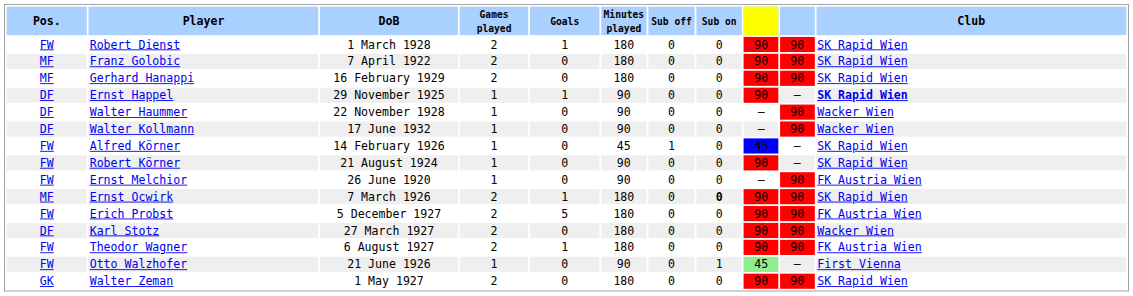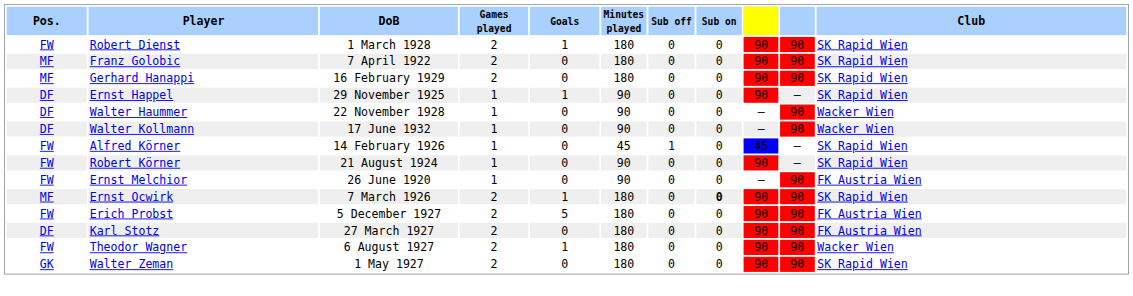 <table border="0" width="100%" style="border: 1px solid #999; background-color:#FFFFFF; text-align:center">
 <tr align="center" bgcolor="#AAD0FF">
 <th width=7%>Pos.</th>
 <th width=20%>Player</th>
 <th width=12%>DoB</th>
 <th width=6%><small>Games<br>played</small></th>
 <th width=6%><small>Goals</small></th>
 <th width=4%><small>Minutes<br>played</small></th>
 <th width=4%><small>Sub off</small></th>
 <th width=4%><small>Sub on</small></th>
 <th width=3% bgcolor=yellow></th>
 <th width=3%></th>
 <th width=27%>Club</th>
 </tr>
 <tr>
 <td><a href='#'>FW</a></td>
 <td align="left"><a href='#'>Robert Dienst</a></td>
 <td>1 March 1928</td>
 <td>2</td>
 <td>1</td>
 <td>180</td>
 <td>0</td>
 <td>0</td>
 <td bgcolor=red>90</td>
 <td bgcolor=red>90</td>
 <td align="left"> <a href='#'>SK Rapid Wien</a></td>
 </tr>
 <tr bgcolor="#EFEFEF">
 <td><a href='#'>MF</a></td>
 <td align="left"><a href='#'>Franz Golobic</a></td>
 <td>7 April 1922</td>
 <td>2</td>
 <td>0</td>
 <td>180</td>
 <td>0</td>
 <td>0</td>
 <td bgcolor=red>90</td>
 <td bgcolor=red>90</td>
 <td align="left"> <a href='#'>SK Rapid Wien</a></td>
 </tr>
 <tr>
 <td><a href='#'>MF</a></td>
 <td align="left"><a href='#'>Gerhard Hanappi</a></td>
 <td>16 February 1929</td>
 <td>2</td>
 <td>0</td>
 <td>180</td>
 <td>0</td>
 <td>0</td>
 <td bgcolor=red>90</td>
 <td bgcolor=red>90</td>
 <td align="left"> <a href='#'>SK Rapid Wien</a></td>
 </tr>
 <tr bgcolor="#EFEFEF">
 <td><a href='#'>DF</a></td>
 <td align="left"><a href='#'>Ernst Happel</a></td>
 <td>29 November 1925</td>
 <td>1</td>
 <td>1</td>
 <td>90</td>
 <td>0</td>
 <td>0</td>
 <td bgcolor=red>90</td>
 <td>–</td>
-<td align="left"><strong> <a href='#'>SK Rapid Wien</a></strong></td>
+<td align="left"> <a href='#'>SK Rapid Wien</a></td>
 </tr>
 <tr>
 <td><a href='#'>DF</a></td>
 <td align="left"><a href='#'>Walter Haummer</a></td>
 <td>22 November 1928</td>
 <td>1</td>
 <td>0</td>
 <td>90</td>
 <td>0</td>
 <td>0</td>
 <td>–</td>
 <td bgcolor=red>90</td>
 <td align="left"> <a href='#'>Wacker Wien</a></td>
 </tr>
 <tr bgcolor="#EFEFEF">
 <td><a href='#'>DF</a></td>
 <td align="left"><a href='#'>Walter Kollmann</a></td>
 <td>17 June 1932</td>
 <td>1</td>
 <td>0</td>
 <td>90</td>
 <td>0</td>
 <td>0</td>
 <td>–</td>
 <td bgcolor=red>90</td>
 <td align="left"> <a href='#'>Wacker Wien</a></td>
 </tr>
 <tr>
 <td><a href='#'>FW</a></td>
 <td align="left"><a href='#'>Alfred Körner</a></td>
 <td>14 February 1926</td>
 <td>1</td>
 <td>0</td>
 <td>45</td>
 <td>1</td>
 <td>0</td>
 <td bgcolor=blue>45</td>
 <td>–</td>
 <td align="left"> <a href='#'>SK Rapid Wien</a></td>
 </tr>
 <tr bgcolor="#EFEFEF">
 <td><a href='#'>FW</a></td>
 <td align="left"><a href='#'>Robert Körner</a></td>
 <td>21 August 1924</td>
 <td>1</td>
 <td>0</td>
 <td>90</td>
 <td>0</td>
 <td>0</td>
 <td bgcolor=red>90</td>
 <td>–</td>
 <td align="left"> <a href='#'>SK Rapid Wien</a></td>
 </tr>
 <tr>
 <td><a href='#'>FW</a></td>
 <td align="left"><a href='#'>Ernst Melchior</a></td>
 <td>26 June 1920</td>
 <td>1</td>
 <td>0</td>
 <td>90</td>
 <td>0</td>
 <td>0</td>
 <td>–</td>
 <td bgcolor=red>90</td>
 <td align="left"> <a href='#'>FK Austria Wien</a></td>
 </tr>
 <tr bgcolor="#EFEFEF">
 <td><a href='#'>MF</a></td>
 <td align="left"><a href='#'>Ernst Ocwirk</a></td>
 <td>7 March 1926</td>
 <td>2</td>
 <td>1</td>
 <td>180</td>
 <td>0</td>
 <td><strong>0</strong></td>
 <td bgcolor=red>90</td>
 <td bgcolor=red>90</td>
 <td align="left"> <a href='#'>SK Rapid Wien</a></td>
 </tr>
 <tr>
 <td><a href='#'>FW</a></td>
 <td align="left"><a href='#'>Erich Probst</a></td>
 <td>5 December 1927</td>
 <td>2</td>
 <td>5</td>
 <td>180</td>
 <td>0</td>
 <td>0</td>
 <td bgcolor=red>90</td>
 <td bgcolor=red>90</td>
 <td align="left"> <a href='#'>FK Austria Wien</a></td>
 </tr>
 <tr bgcolor="#EFEFEF">
 <td><a href='#'>DF</a></td>
 <td align="left"><a href='#'>Karl Stotz</a></td>
 <td>27 March 1927</td>
 <td>2</td>
 <td>0</td>
 <td>180</td>
 <td>0</td>
 <td>0</td>
 <td bgcolor=red>90</td>
 <td bgcolor=red>90</td>
-<td align="left"> <a href='#'>Wacker Wien</a></td>
+<td align="left"> <a href='#'>FK Austria Wien</a></td>
 </tr>
 <tr>
 <td><a href='#'>FW</a></td>
 <td align="left"><a href='#'>Theodor Wagner</a></td>
 <td>6 August 1927</td>
 <td>2</td>
 <td>1</td>
 <td>180</td>
 <td>0</td>
 <td>0</td>
 <td bgcolor=red>90</td>
 <td bgcolor=red>90</td>
-<td align="left"> <a href='#'>FK Austria Wien</a></td>
-</tr>
-<tr bgcolor="#EFEFEF">
-<td><a href='#'>FW</a></td>
-<td align="left"><a href='#'>Otto Walzhofer</a></td>
-<td>21 June 1926</td>
-<td>1</td>
-<td>0</td>
-<td>90</td>
-<td>0</td>
-<td>1</td>
-<td bgcolor=lightgreen>45</td>
-<td>–</td>
-<td align="left"> <a href='#'>First Vienna</a></td>
+<td align="left"> <a href='#'>Wacker Wien</a></td>
 </tr>
 <tr>
 <td><a href='#'>GK</a></td>
 <td align="left"><a href='#'>Walter Zeman</a></td>
 <td>1 May 1927</td>
 <td>2</td>
 <td>0</td>
 <td>180</td>
 <td>0</td>
 <td>0</td>
 <td bgcolor=red>90</td>
 <td bgcolor=red>90</td>
 <td align="left"> <a href='#'>SK Rapid Wien</a></td>
 </tr>
 </table>
